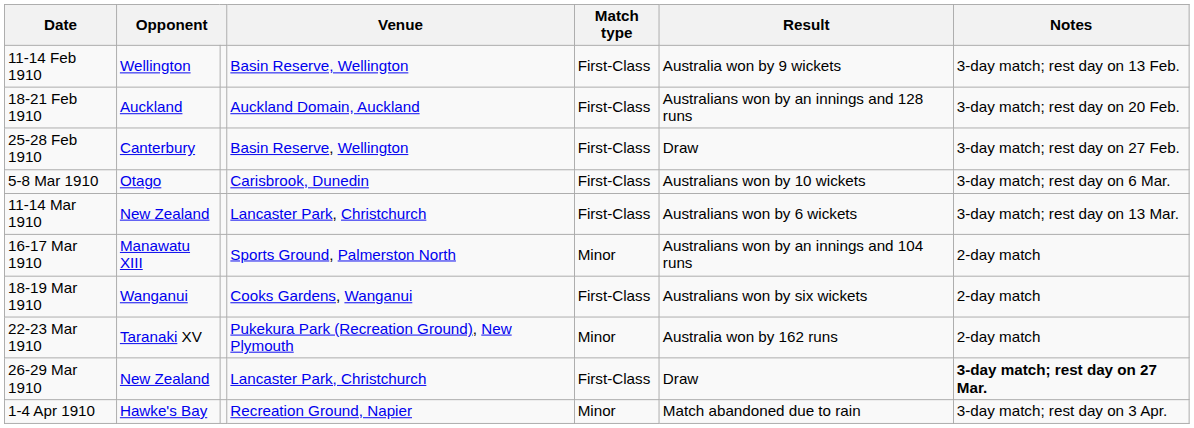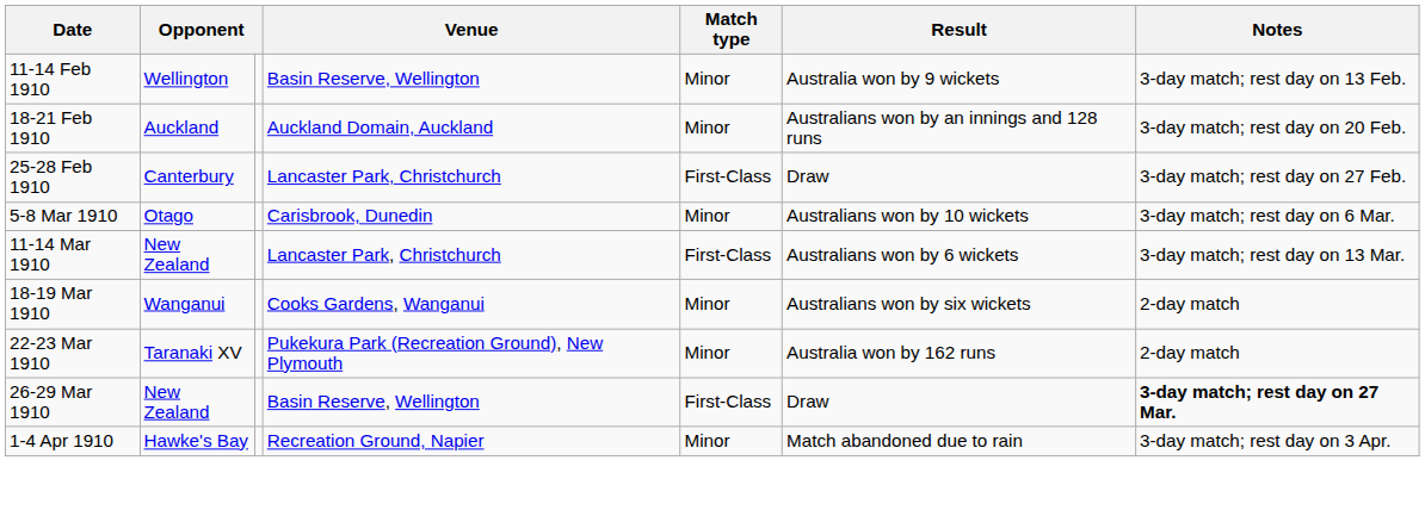 <table class="wikitable">
 <tr>
 <th>Date</th>
 <th colspan="2">Opponent</th>
 <th>Venue</th>
 <th>Match type</th>
 <th>Result</th>
 <th>Notes</th>
 </tr>
 <tr>
 <td>11-14 Feb 1910</td>
 <td><a href='#'>Wellington</a></td>
 <td></td>
 <td><a href='#'>Basin Reserve, Wellington</a></td>
-<td>First-Class</td>
+<td>Minor</td>
 <td>Australia won by 9 wickets</td>
 <td>3-day match; rest day on 13 Feb.</td>
 </tr>
 <tr>
 <td>18-21 Feb 1910</td>
 <td><a href='#'>Auckland</a></td>
 <td></td>
 <td><a href='#'>Auckland Domain, Auckland</a></td>
-<td>First-Class</td>
+<td>Minor</td>
 <td>Australians won by an innings and 128 runs</td>
 <td>3-day match; rest day on 20 Feb.</td>
 </tr>
 <tr>
 <td>25-28 Feb 1910</td>
 <td><a href='#'>Canterbury</a></td>
 <td></td>
-<td><a href='#'>Basin Reserve</a>, <a href='#'>Wellington</a></td>
+<td><a href='#'>Lancaster Park, Christchurch</a></td>
 <td>First-Class</td>
 <td>Draw</td>
 <td>3-day match; rest day on 27 Feb.</td>
 </tr>
 <tr>
 <td>5-8 Mar 1910</td>
 <td><a href='#'>Otago</a></td>
 <td></td>
 <td><a href='#'>Carisbrook, Dunedin</a></td>
-<td>First-Class</td>
+<td>Minor</td>
 <td>Australians won by 10 wickets</td>
 <td>3-day match; rest day on 6 Mar.</td>
 </tr>
 <tr>
 <td>11-14 Mar 1910</td>
 <td><a href='#'>New Zealand</a></td>
 <td></td>
 <td><a href='#'>Lancaster Park</a>, <a href='#'>Christchurch</a></td>
 <td>First-Class</td>
 <td>Australians won by 6 wickets</td>
 <td>3-day match; rest day on 13 Mar.</td>
 </tr>
 <tr>
-<td>16-17 Mar 1910</td>
-<td><a href='#'>Manawatu XIII</a></td>
-<td></td>
-<td><a href='#'>Sports Ground</a>, <a href='#'>Palmerston North</a></td>
-<td>Minor</td>
-<td>Australians won by an innings and 104 runs</td>
-<td>2-day match</td>
-</tr>
-<tr>
 <td>18-19 Mar 1910</td>
 <td><a href='#'>Wanganui</a></td>
 <td></td>
 <td><a href='#'>Cooks Gardens</a>, <a href='#'>Wanganui</a></td>
-<td>First-Class</td>
+<td>Minor</td>
 <td>Australians won by six wickets</td>
 <td>2-day match</td>
 </tr>
 <tr>
 <td>22-23 Mar 1910</td>
 <td><a href='#'>Taranaki</a> XV</td>
 <td></td>
 <td><a href='#'>Pukekura Park (Recreation Ground)</a>, <a href='#'>New Plymouth</a></td>
 <td>Minor</td>
 <td>Australia won by 162 runs</td>
 <td>2-day match</td>
 </tr>
 <tr>
 <td>26-29 Mar 1910</td>
 <td><a href='#'>New Zealand</a></td>
 <td></td>
-<td><a href='#'>Lancaster Park, Christchurch</a></td>
+<td><a href='#'>Basin Reserve</a>, <a href='#'>Wellington</a></td>
 <td>First-Class</td>
 <td>Draw</td>
 <td><strong>3-day match; rest day on 27 Mar.</strong></td>
 </tr>
 <tr>
 <td>1-4 Apr 1910</td>
 <td><a href='#'>Hawke's Bay</a></td>
 <td></td>
 <td><a href='#'>Recreation Ground, Napier</a></td>
 <td>Minor</td>
 <td>Match abandoned due to rain</td>
 <td>3-day match; rest day on 3 Apr.</td>
 </tr>
 </table>
